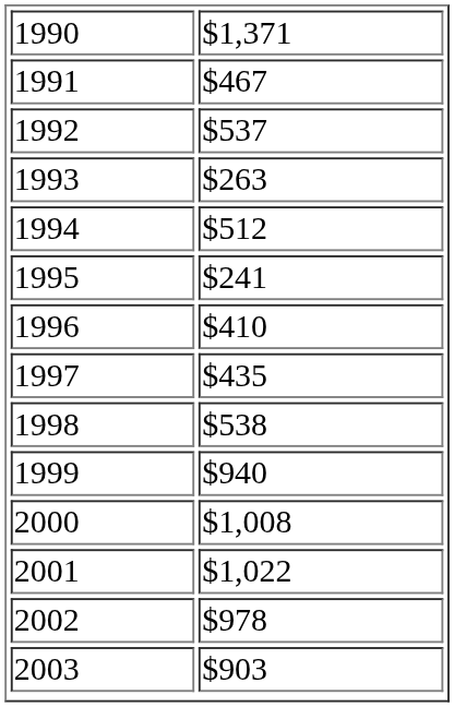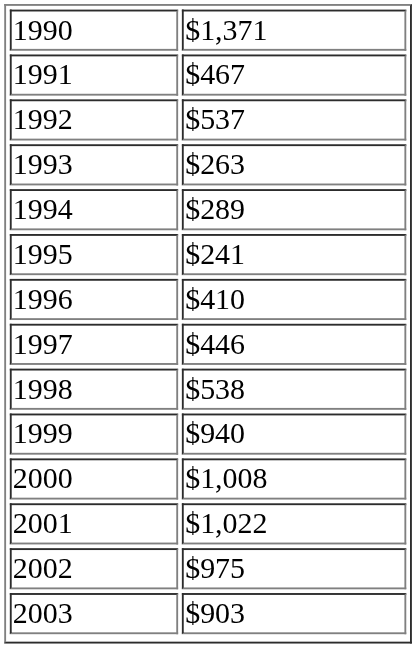 <table style="width: 35%; height:30px" border="1" align="right">
 <tr>
 <td>1990</td>
 <td>$1,371</td>
 </tr>
 <tr>
 <td>1991</td>
 <td>$467</td>
 </tr>
 <tr>
 <td>1992</td>
 <td>$537</td>
 </tr>
 <tr>
 <td>1993</td>
 <td>$263</td>
 </tr>
 <tr>
 <td>1994</td>
-<td>$512</td>
+<td>$289</td>
 </tr>
 <tr>
 <td>1995</td>
 <td>$241</td>
 </tr>
 <tr>
 <td>1996</td>
 <td>$410</td>
 </tr>
 <tr>
 <td>1997</td>
-<td>$435</td>
+<td>$446</td>
 </tr>
 <tr>
 <td>1998</td>
 <td>$538</td>
 </tr>
 <tr>
 <td>1999</td>
 <td>$940</td>
 </tr>
 <tr>
 <td>2000</td>
 <td>$1,008</td>
 </tr>
 <tr>
 <td>2001</td>
 <td>$1,022</td>
 </tr>
 <tr>
 <td>2002</td>
-<td>$978</td>
+<td>$975</td>
 </tr>
 <tr>
 <td>2003</td>
 <td>$903</td>
 </tr>
 <tr>
 </tr>
 </table>
